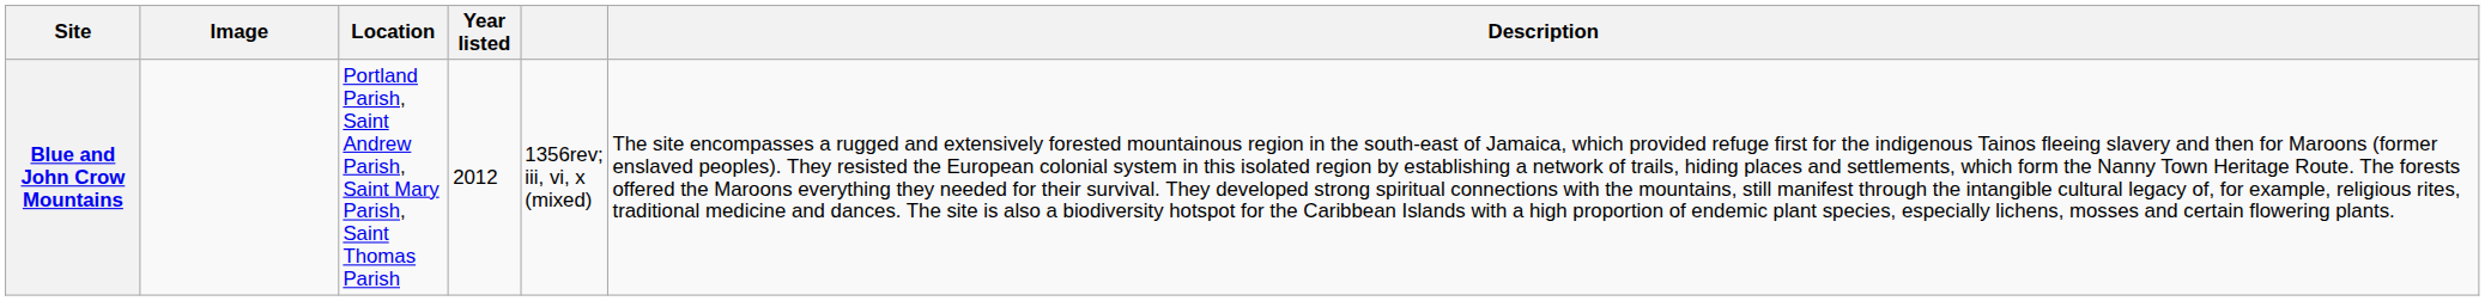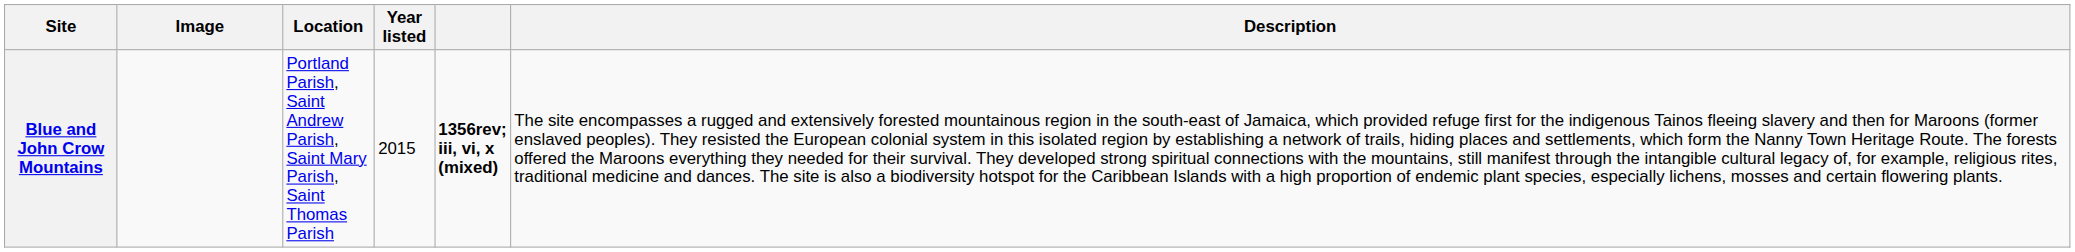 <table class="wikitable sortable plainrowheaders">
 <tr>
 <th style="width:100px;" scope="col">Site</th>
 <th class="unsortable"  style="width:150px;" scope="col">Image</th>
 <th style="width:80px;" scope="col">Location</th>
 <th style="width:50px;" scope="col">Year listed</th>
 <th style="width:60px;" scope="col" data-sort-type="number"></th>
 <th scope="col" class="unsortable">Description</th>
 </tr>
 <tr>
 <th scope="row"><a href='#'>Blue and John Crow Mountains</a></th>
 <td></td>
 <td><a href='#'>Portland Parish</a>, <a href='#'>Saint Andrew Parish</a>, <a href='#'>Saint Mary Parish</a>, <a href='#'>Saint Thomas Parish</a></td>
-<td>2012</td>
-<td>1356rev; iii, vi, x (mixed)</td>
+<td>2015</td>
+<td><strong>1356rev; iii, vi, x (mixed)</strong></td>
 <td>The site encompasses a rugged and extensively forested mountainous region in the south-east of Jamaica, which provided refuge first for the indigenous Tainos fleeing slavery and then for Maroons (former enslaved peoples). They resisted the European colonial system in this isolated region by establishing a network of trails, hiding places and settlements, which form the Nanny Town Heritage Route. The forests offered the Maroons everything they needed for their survival. They developed strong spiritual connections with the mountains, still manifest through the intangible cultural legacy of, for example, religious rites, traditional medicine and dances. The site is also a biodiversity hotspot for the Caribbean Islands with a high proportion of endemic plant species, especially lichens, mosses and certain flowering plants.</td>
 </tr>
 </table>
